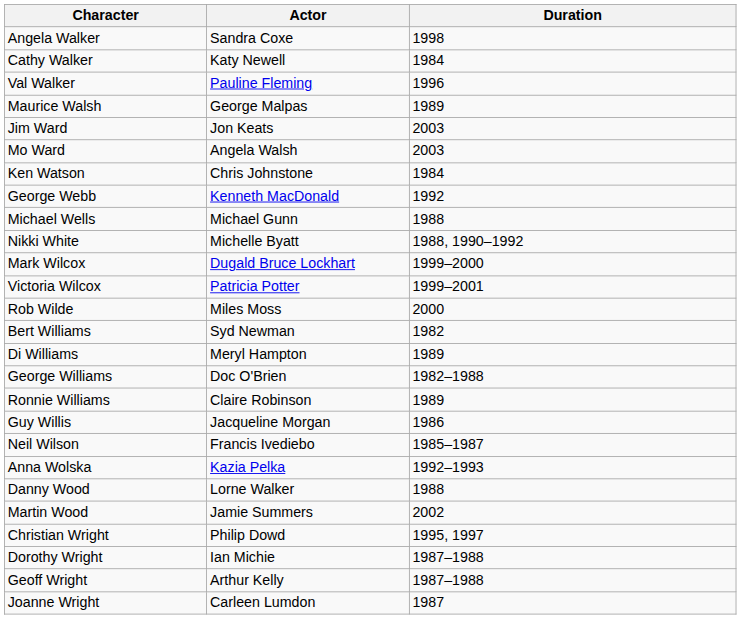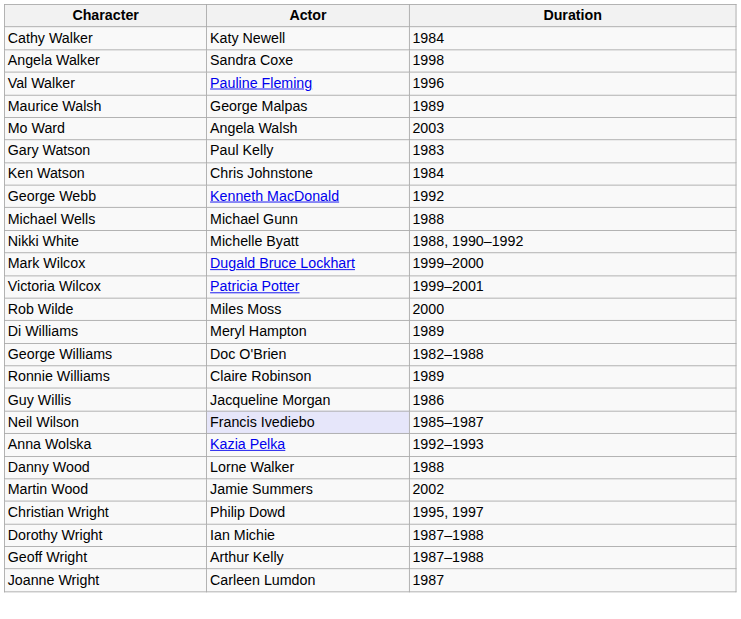 <table class="wikitable">
 <tr>
 <th style="width:220px;">Character</th>
 <th style="width:220px;">Actor</th>
 <th style="width:360px;">Duration</th>
 </tr>
 <tr>
+<td>Cathy Walker</td>
+<td>Katy Newell</td>
+<td>1984</td>
+</tr>
+<tr>
 <td>Angela Walker</td>
 <td>Sandra Coxe</td>
 <td>1998</td>
-</tr>
-<tr>
-<td>Cathy Walker</td>
-<td>Katy Newell</td>
-<td>1984</td>
 </tr>
 <tr>
 <td>Val Walker</td>
 <td><a href='#'>Pauline Fleming</a></td>
 <td>1996</td>
 </tr>
 <tr>
 <td>Maurice Walsh</td>
 <td>George Malpas</td>
 <td>1989</td>
 </tr>
 <tr>
-<td>Jim Ward</td>
-<td>Jon Keats</td>
+<td>Mo Ward</td>
+<td>Angela Walsh</td>
 <td>2003</td>
 </tr>
 <tr>
-<td>Mo Ward</td>
-<td>Angela Walsh</td>
-<td>2003</td>
+<td>Gary Watson</td>
+<td>Paul Kelly</td>
+<td>1983</td>
 </tr>
 <tr>
 <td>Ken Watson</td>
 <td>Chris Johnstone</td>
 <td>1984</td>
 </tr>
 <tr>
 <td>George Webb</td>
 <td><a href='#'>Kenneth MacDonald</a></td>
 <td>1992</td>
 </tr>
 <tr>
 <td>Michael Wells</td>
 <td>Michael Gunn</td>
 <td>1988</td>
 </tr>
 <tr>
 <td>Nikki White</td>
 <td>Michelle Byatt</td>
 <td>1988, 1990–1992</td>
 </tr>
 <tr>
 <td>Mark Wilcox</td>
 <td><a href='#'>Dugald Bruce Lockhart</a></td>
 <td>1999–2000</td>
 </tr>
 <tr>
 <td>Victoria Wilcox</td>
 <td><a href='#'>Patricia Potter</a></td>
 <td>1999–2001</td>
 </tr>
 <tr>
 <td>Rob Wilde</td>
 <td>Miles Moss</td>
 <td>2000</td>
 </tr>
 <tr>
-<td>Bert Williams</td>
-<td>Syd Newman</td>
-<td>1982</td>
-</tr>
-<tr>
 <td>Di Williams</td>
 <td>Meryl Hampton</td>
 <td>1989</td>
 </tr>
 <tr>
 <td>George Williams</td>
 <td>Doc O'Brien</td>
 <td>1982–1988</td>
 </tr>
 <tr>
 <td>Ronnie Williams</td>
 <td>Claire Robinson</td>
 <td>1989</td>
 </tr>
 <tr>
 <td>Guy Willis</td>
 <td>Jacqueline Morgan</td>
 <td>1986</td>
 </tr>
 <tr>
 <td>Neil Wilson</td>
-<td>Francis Ivediebo</td>
+<td style="background: lavender;">Francis Ivediebo</td>
 <td>1985–1987</td>
 </tr>
 <tr>
 <td>Anna Wolska</td>
 <td><a href='#'>Kazia Pelka</a></td>
 <td>1992–1993</td>
 </tr>
 <tr>
 <td>Danny Wood</td>
 <td>Lorne Walker</td>
 <td>1988</td>
 </tr>
 <tr>
 <td>Martin Wood</td>
 <td>Jamie Summers</td>
 <td>2002</td>
 </tr>
 <tr>
 <td>Christian Wright</td>
 <td>Philip Dowd</td>
 <td>1995, 1997</td>
 </tr>
 <tr>
 <td>Dorothy Wright</td>
 <td>Ian Michie</td>
 <td>1987–1988</td>
 </tr>
 <tr>
 <td>Geoff Wright</td>
 <td>Arthur Kelly</td>
 <td>1987–1988</td>
 </tr>
 <tr>
 <td>Joanne Wright</td>
 <td>Carleen Lumdon</td>
 <td>1987</td>
 </tr>
 </table>
